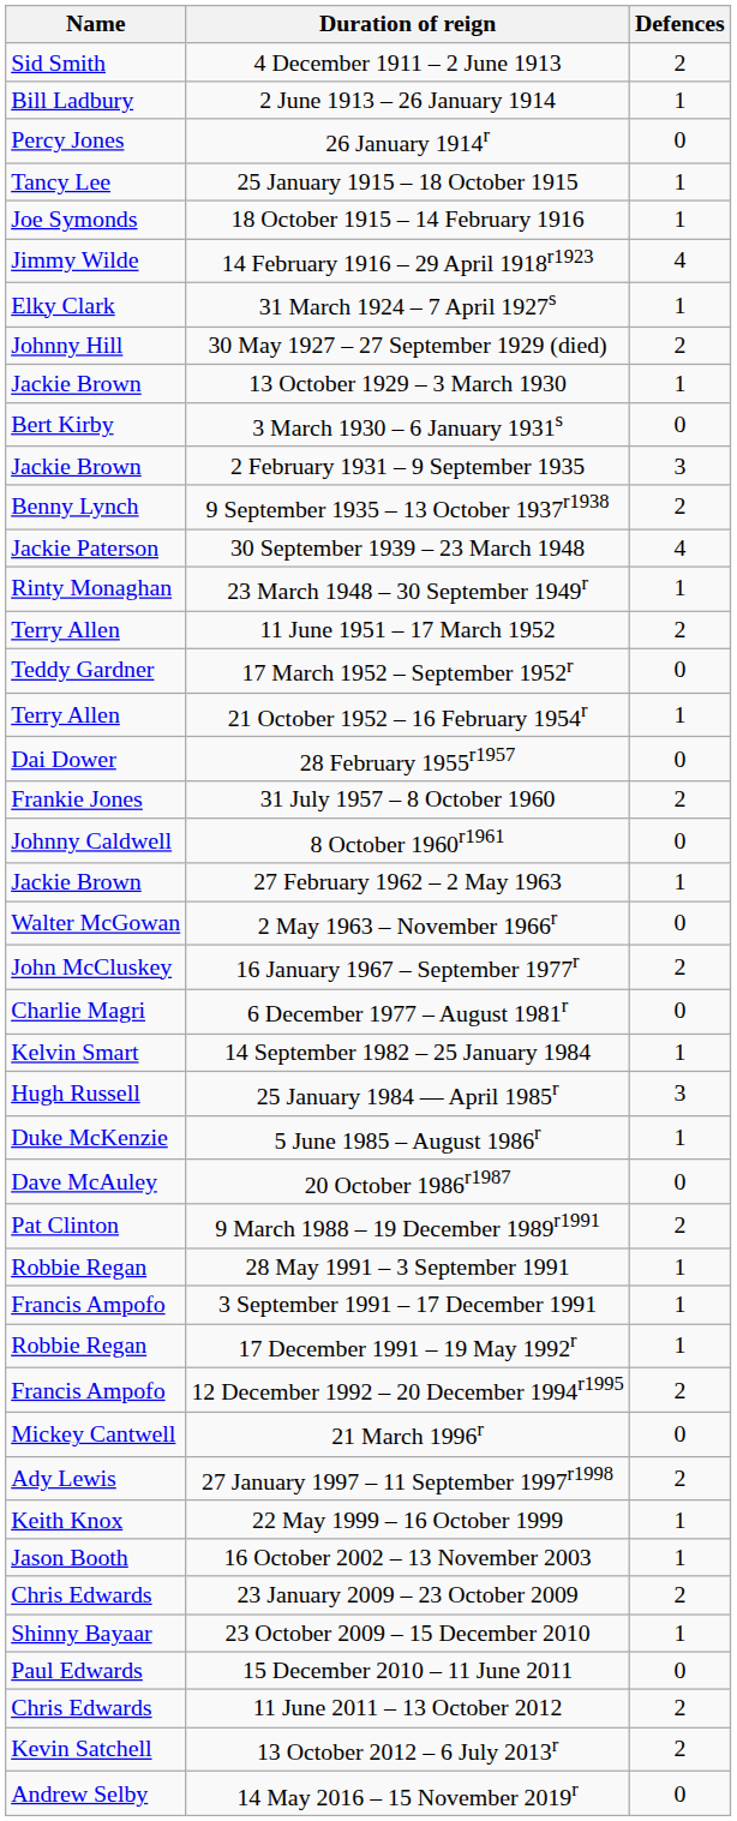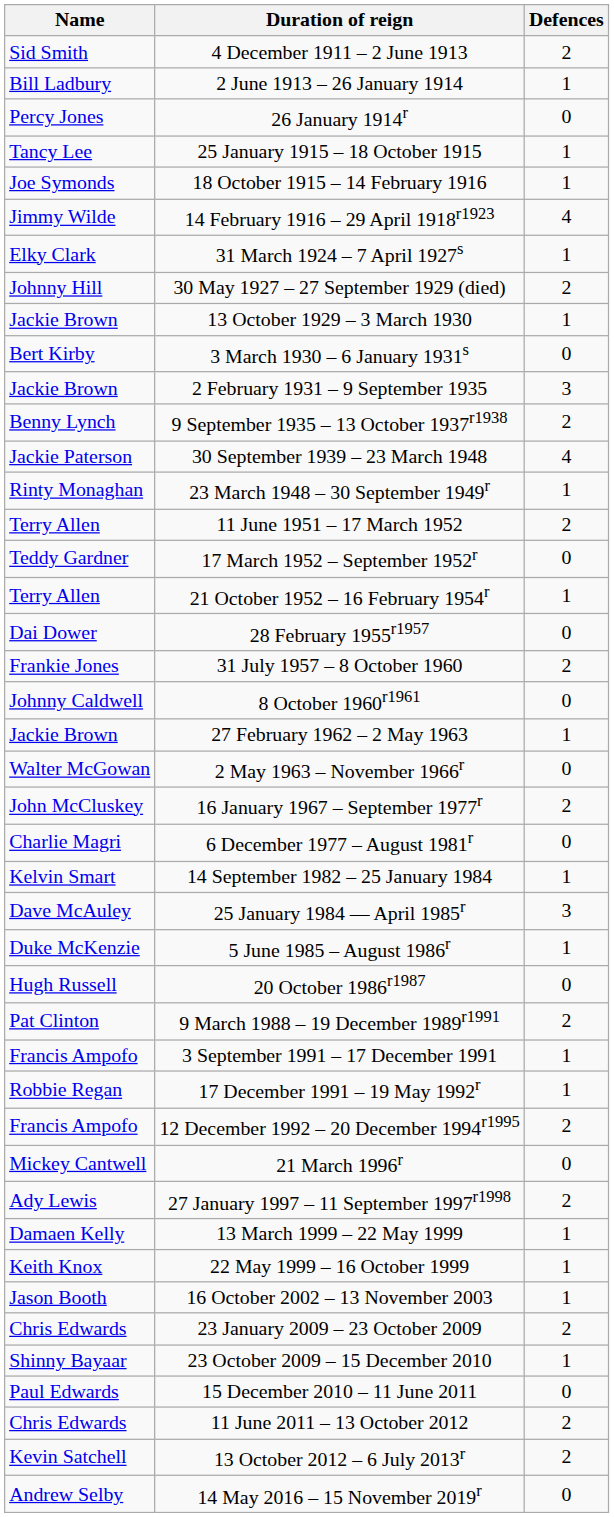 <table class="wikitable">
 <tr>
 <th>Name</th>
 <th>Duration of reign</th>
 <th>Defences</th>
 </tr>
 <tr align=center>
 <td align=left><a href='#'>Sid Smith</a></td>
 <td>4 December 1911 – 2 June 1913</td>
 <td>2</td>
 </tr>
 <tr align=center>
 <td align=left><a href='#'>Bill Ladbury</a></td>
 <td>2 June 1913 – 26 January 1914</td>
 <td>1</td>
 </tr>
 <tr align=center>
 <td align=left><a href='#'>Percy Jones</a></td>
 <td>26 January 1914<sup>r</sup></td>
 <td>0</td>
 </tr>
 <tr align=center>
 <td align=left><a href='#'>Tancy Lee</a></td>
 <td>25 January 1915 – 18 October 1915</td>
 <td>1</td>
 </tr>
 <tr align=center>
 <td align=left><a href='#'>Joe Symonds</a></td>
 <td>18 October 1915 – 14 February 1916</td>
 <td>1</td>
 </tr>
 <tr align=center>
 <td align=left><a href='#'>Jimmy Wilde</a></td>
 <td>14 February 1916 – 29 April 1918<sup>r1923</sup></td>
 <td>4</td>
 </tr>
 <tr align=center>
 <td align=left><a href='#'>Elky Clark</a></td>
 <td>31 March 1924 – 7 April 1927<sup>s</sup></td>
 <td>1</td>
 </tr>
 <tr align=center>
 <td align=left><a href='#'>Johnny Hill</a></td>
 <td>30 May 1927 – 27 September 1929 (died)</td>
 <td>2</td>
 </tr>
 <tr align=center>
 <td align=left><a href='#'>Jackie Brown</a></td>
 <td>13 October 1929 – 3 March 1930</td>
 <td>1</td>
 </tr>
 <tr align=center>
 <td align=left><a href='#'>Bert Kirby</a></td>
 <td>3 March 1930 – 6 January 1931<sup>s</sup></td>
 <td>0</td>
 </tr>
 <tr align=center>
 <td align=left><a href='#'>Jackie Brown</a></td>
 <td>2 February 1931 – 9 September 1935</td>
 <td>3</td>
 </tr>
 <tr align=center>
 <td align=left><a href='#'>Benny Lynch</a></td>
 <td>9 September 1935 – 13 October 1937<sup>r1938</sup></td>
 <td>2</td>
 </tr>
 <tr align=center>
 <td align=left><a href='#'>Jackie Paterson</a></td>
 <td>30 September 1939 – 23 March 1948</td>
 <td>4</td>
 </tr>
 <tr align=center>
 <td align=left><a href='#'>Rinty Monaghan</a></td>
 <td>23 March 1948 – 30 September 1949<sup>r</sup></td>
 <td>1</td>
 </tr>
 <tr align=center>
 <td align=left><a href='#'>Terry Allen</a></td>
 <td>11 June 1951 – 17 March 1952</td>
 <td>2</td>
 </tr>
 <tr align=center>
 <td align=left><a href='#'>Teddy Gardner</a></td>
 <td>17 March 1952 – September 1952<sup>r</sup></td>
 <td>0</td>
 </tr>
 <tr align=center>
 <td align=left><a href='#'>Terry Allen</a></td>
 <td>21 October 1952 – 16 February 1954<sup>r</sup></td>
 <td>1</td>
 </tr>
 <tr align=center>
 <td align=left><a href='#'>Dai Dower</a></td>
 <td>28 February 1955<sup>r1957</sup></td>
 <td>0</td>
 </tr>
 <tr align=center>
 <td align=left><a href='#'>Frankie Jones</a></td>
 <td>31 July 1957 – 8 October 1960</td>
 <td>2</td>
 </tr>
 <tr align=center>
 <td align=left><a href='#'>Johnny Caldwell</a></td>
 <td>8 October 1960<sup>r1961</sup></td>
 <td>0</td>
 </tr>
 <tr align=center>
 <td align=left><a href='#'>Jackie Brown</a></td>
 <td>27 February 1962 – 2 May 1963</td>
 <td>1</td>
 </tr>
 <tr align=center>
 <td align=left><a href='#'>Walter McGowan</a></td>
 <td>2 May 1963 – November 1966<sup>r</sup></td>
 <td>0</td>
 </tr>
 <tr align=center>
 <td align=left><a href='#'>John McCluskey</a></td>
 <td>16 January 1967 – September 1977<sup>r</sup></td>
 <td>2</td>
 </tr>
 <tr align=center>
 <td align=left><a href='#'>Charlie Magri</a></td>
 <td>6 December 1977 – August 1981<sup>r</sup></td>
 <td>0</td>
 </tr>
 <tr align=center>
 <td align=left><a href='#'>Kelvin Smart</a></td>
 <td>14 September 1982 – 25 January 1984</td>
 <td>1</td>
 </tr>
 <tr align=center>
-<td align=left><a href='#'>Hugh Russell</a></td>
+<td align=left><a href='#'>Dave McAuley</a></td>
 <td>25 January 1984 — April 1985<sup>r</sup></td>
 <td>3</td>
 </tr>
 <tr align=center>
 <td align=left><a href='#'>Duke McKenzie</a></td>
 <td>5 June 1985 – August 1986<sup>r</sup></td>
 <td>1</td>
 </tr>
 <tr align=center>
-<td align=left><a href='#'>Dave McAuley</a></td>
+<td align=left><a href='#'>Hugh Russell</a></td>
 <td>20 October 1986<sup>r1987</sup></td>
 <td>0</td>
 </tr>
 <tr align=center>
 <td align=left><a href='#'>Pat Clinton</a></td>
 <td>9 March 1988 – 19 December 1989<sup>r1991</sup></td>
 <td>2</td>
-</tr>
-<tr align=center>
-<td align=left><a href='#'>Robbie Regan</a></td>
-<td>28 May 1991 – 3 September 1991</td>
-<td>1</td>
 </tr>
 <tr align=center>
 <td align=left><a href='#'>Francis Ampofo</a></td>
 <td>3 September 1991 – 17 December 1991</td>
 <td>1</td>
 </tr>
 <tr align=center>
 <td align=left><a href='#'>Robbie Regan</a></td>
 <td>17 December 1991 – 19 May 1992<sup>r</sup></td>
 <td>1</td>
 </tr>
 <tr align=center>
 <td align=left><a href='#'>Francis Ampofo</a></td>
 <td>12 December 1992 – 20 December 1994<sup>r1995</sup></td>
 <td>2</td>
 </tr>
 <tr align=center>
 <td align=left><a href='#'>Mickey Cantwell</a></td>
 <td>21 March 1996<sup>r</sup></td>
 <td>0</td>
 </tr>
 <tr align=center>
 <td align=left><a href='#'>Ady Lewis</a></td>
 <td>27 January 1997 – 11 September 1997<sup>r1998</sup></td>
 <td>2</td>
+</tr>
+<tr align=center>
+<td align=left><a href='#'>Damaen Kelly</a></td>
+<td>13 March 1999 – 22 May 1999</td>
+<td>1</td>
 </tr>
 <tr align=center>
 <td align=left><a href='#'>Keith Knox</a></td>
 <td>22 May 1999 – 16 October 1999</td>
 <td>1</td>
 </tr>
 <tr align=center>
 <td align=left><a href='#'>Jason Booth</a></td>
 <td>16 October 2002 – 13 November 2003</td>
 <td>1</td>
 </tr>
 <tr align=center>
 <td align=left><a href='#'>Chris Edwards</a></td>
 <td>23 January 2009 – 23 October 2009</td>
 <td>2</td>
 </tr>
 <tr align=center>
 <td align=left><a href='#'>Shinny Bayaar</a></td>
 <td>23 October 2009 – 15 December 2010</td>
 <td>1</td>
 </tr>
 <tr align=center>
 <td align=left><a href='#'>Paul Edwards</a></td>
 <td>15 December 2010 – 11 June 2011</td>
 <td>0</td>
 </tr>
 <tr align=center>
 <td align=left><a href='#'>Chris Edwards</a></td>
 <td>11 June 2011 – 13 October 2012</td>
 <td>2</td>
 </tr>
 <tr align=center>
 <td align=left><a href='#'>Kevin Satchell</a></td>
 <td>13 October 2012 – 6 July 2013<sup>r</sup></td>
 <td>2</td>
 </tr>
 <tr align=center>
 <td align=left><a href='#'>Andrew Selby</a></td>
 <td>14 May 2016 – 15 November 2019<sup>r</sup></td>
 <td>0</td>
 </tr>
 </table>
